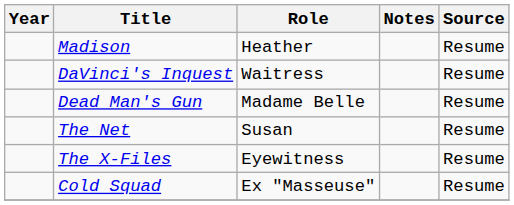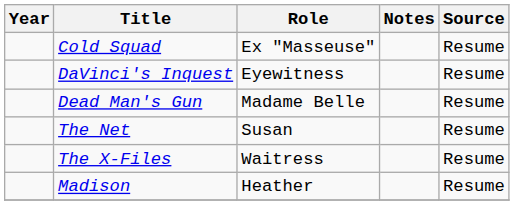 <table class="wikitable sortable plainrowheaders">
 <tr>
 <th>Year</th>
 <th>Title</th>
 <th>Role</th>
 <th class="unsortable">Notes</th>
 <th class="unsortable">Source</th>
 </tr>
 <tr>
 <td></td>
-<td><em><a href='#'>Madison</a></em></td>
-<td>Heather</td>
+<td><em><a href='#'>Cold Squad</a></em></td>
+<td>Ex "Masseuse"</td>
 <td></td>
 <td>Resume</td>
 </tr>
 <tr>
 <td></td>
 <td><em><a href='#'>DaVinci's Inquest</a></em></td>
-<td>Waitress</td>
+<td>Eyewitness</td>
 <td></td>
 <td>Resume</td>
 </tr>
 <tr>
 <td></td>
 <td><em><a href='#'>Dead Man's Gun</a></em></td>
 <td>Madame Belle</td>
 <td></td>
 <td>Resume</td>
 </tr>
 <tr>
 <td></td>
 <td><em><a href='#'>The Net</a></em></td>
 <td>Susan</td>
 <td></td>
 <td>Resume</td>
 </tr>
 <tr>
 <td></td>
 <td><em><a href='#'>The X-Files</a></em></td>
-<td>Eyewitness</td>
+<td>Waitress</td>
 <td></td>
 <td>Resume</td>
 </tr>
 <tr>
 <td></td>
-<td><em><a href='#'>Cold Squad</a></em></td>
-<td>Ex "Masseuse"</td>
+<td><em><a href='#'>Madison</a></em></td>
+<td>Heather</td>
 <td></td>
 <td>Resume</td>
 </tr>
 <tr>
 </tr>
 </table>
